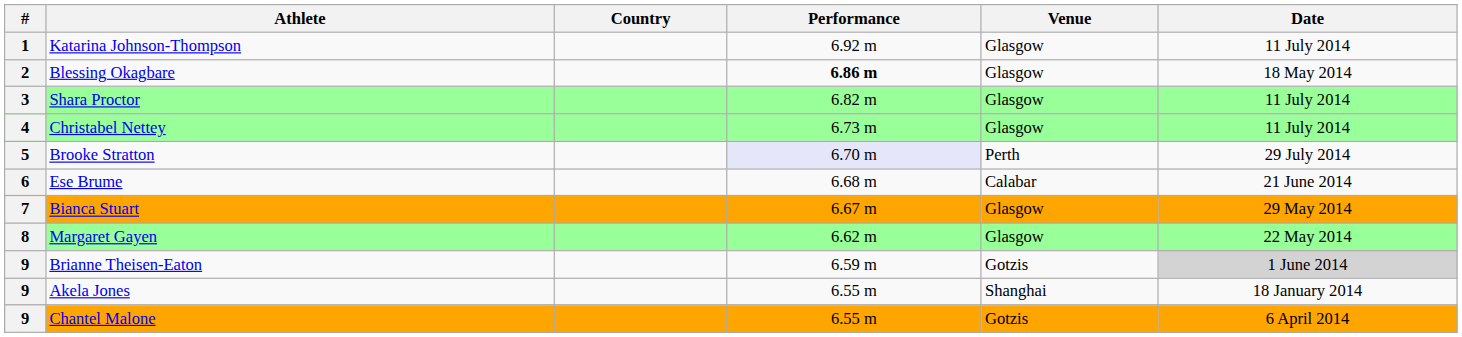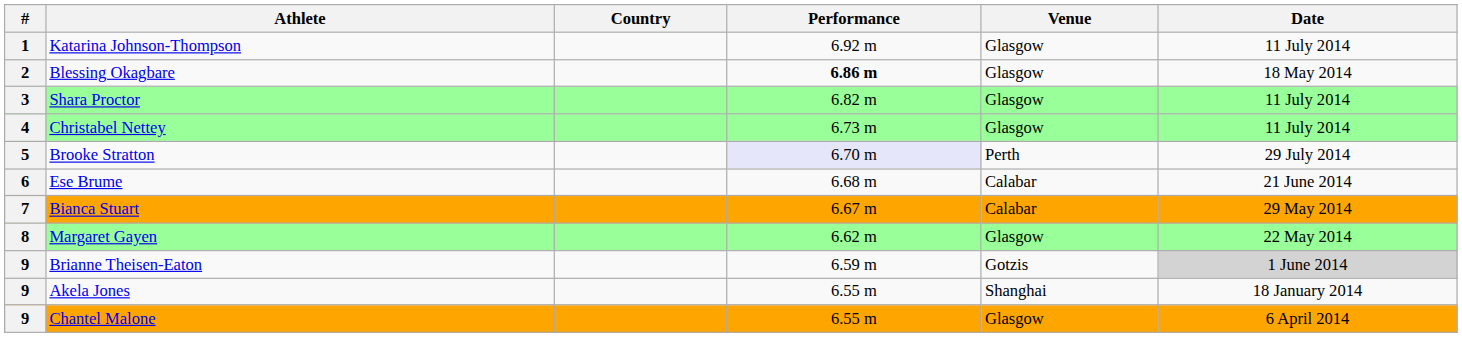 <table class="wikitable" width=100% style="font-size:90%; text-align:center;">
 <tr>
 <th>#</th>
 <th>Athlete</th>
 <th>Country</th>
 <th>Performance</th>
 <th>Venue</th>
 <th>Date</th>
 </tr>
 <tr>
 <th>1</th>
 <td align=left><a href='#'>Katarina Johnson-Thompson</a></td>
 <td align=left></td>
 <td>6.92 m</td>
 <td align=left> Glasgow</td>
 <td>11 July 2014</td>
 </tr>
 <tr>
 <th>2</th>
 <td align=left><a href='#'>Blessing Okagbare</a></td>
 <td align=left></td>
 <td><strong>6.86 m</strong></td>
 <td align=left> Glasgow</td>
 <td>18 May 2014</td>
 </tr>
 <tr bgcolor="99FF99">
 <th>3</th>
 <td align=left><a href='#'>Shara Proctor</a></td>
 <td align=left></td>
 <td>6.82 m</td>
 <td align=left> Glasgow</td>
 <td>11 July 2014</td>
 </tr>
 <tr bgcolor="99FF99">
 <th>4</th>
 <td align=left><a href='#'>Christabel Nettey</a></td>
 <td align=left></td>
 <td>6.73 m</td>
 <td align=left> Glasgow</td>
 <td>11 July 2014</td>
 </tr>
 <tr>
 <th>5</th>
 <td align=left><a href='#'>Brooke Stratton</a></td>
 <td align=left></td>
 <td style="background: lavender;">6.70 m</td>
 <td align=left> Perth</td>
 <td>29 July 2014</td>
 </tr>
 <tr>
 <th>6</th>
 <td align=left><a href='#'>Ese Brume</a></td>
 <td align=left></td>
 <td>6.68 m</td>
 <td align=left> Calabar</td>
 <td>21 June 2014</td>
 </tr>
 <tr bgcolor="orange">
 <th>7</th>
 <td align=left><a href='#'>Bianca Stuart</a></td>
 <td align=left></td>
 <td>6.67 m</td>
-<td align=left> Glasgow</td>
+<td align=left> Calabar</td>
 <td>29 May 2014</td>
 </tr>
 <tr bgcolor="99FF99">
 <th>8</th>
 <td align=left><a href='#'>Margaret Gayen</a></td>
 <td align=left></td>
 <td>6.62 m</td>
 <td align=left> Glasgow</td>
 <td>22 May 2014</td>
 </tr>
 <tr>
 <th>9</th>
 <td align=left><a href='#'>Brianne Theisen-Eaton</a></td>
 <td align=left></td>
 <td>6.59 m</td>
 <td align=left> Gotzis</td>
 <td style="background: lightgrey;">1 June 2014</td>
 </tr>
 <tr>
 <th>9</th>
 <td align=left><a href='#'>Akela Jones</a></td>
 <td align=left></td>
 <td>6.55 m</td>
 <td align=left> Shanghai</td>
 <td>18 January 2014</td>
 </tr>
 <tr bgcolor="orange">
 <th>9</th>
 <td align=left><a href='#'>Chantel Malone</a></td>
 <td align=left></td>
 <td>6.55 m</td>
-<td align=left> Gotzis</td>
+<td align=left> Glasgow</td>
 <td>6 April 2014</td>
 </tr>
 </table>
